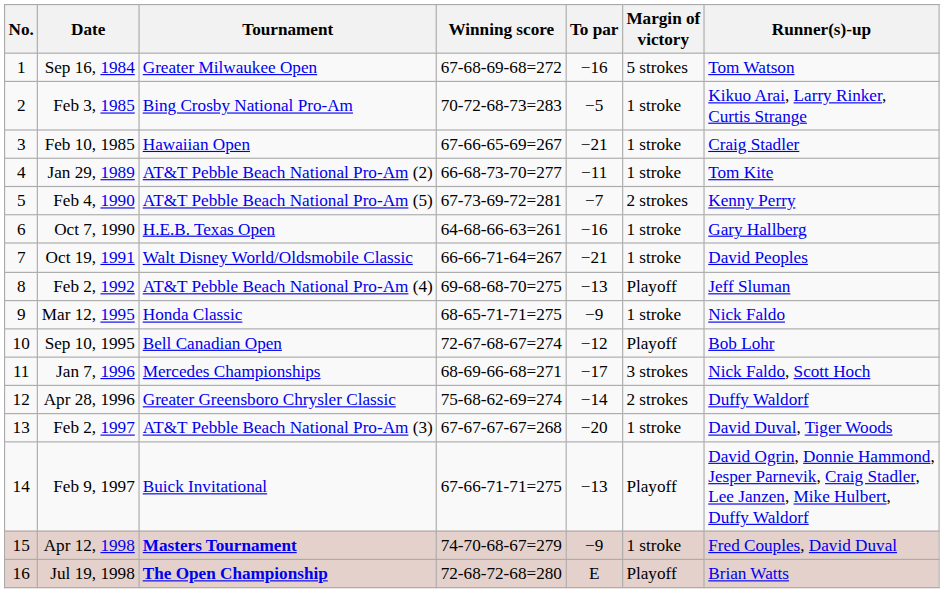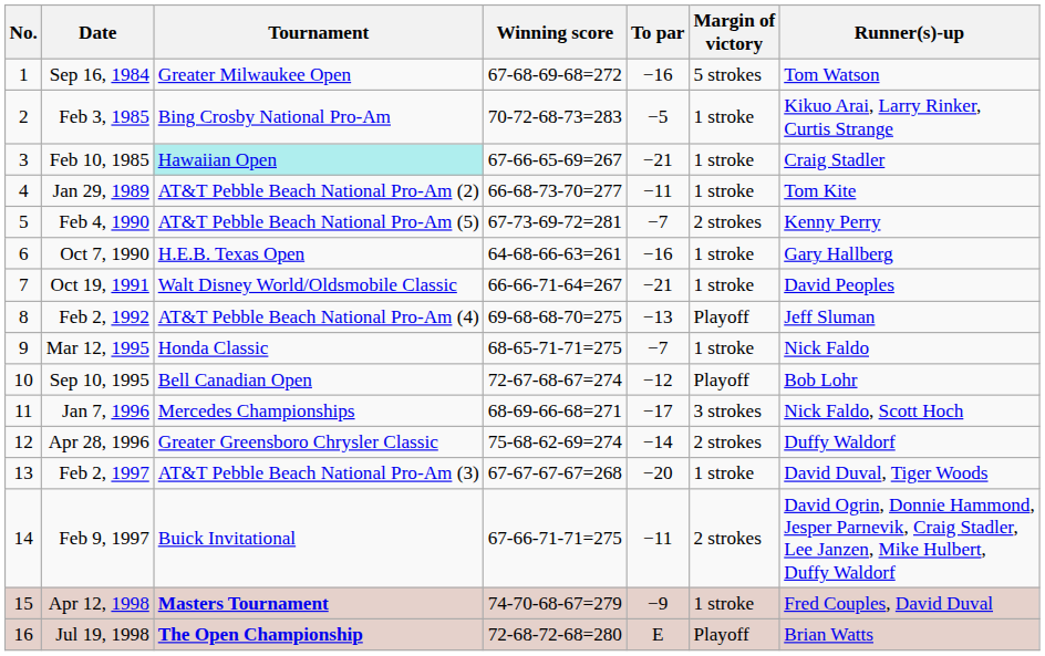 <table class="wikitable" style="font-size:95%;">
 <tr>
 <th>No.</th>
 <th>Date</th>
 <th>Tournament</th>
 <th>Winning score</th>
 <th>To par</th>
 <th>Margin of<br>victory</th>
 <th>Runner(s)-up</th>
 </tr>
 <tr>
 <td align=center>1</td>
 <td align=right>Sep 16, <a href='#'>1984</a></td>
 <td><a href='#'>Greater Milwaukee Open</a></td>
 <td align=right>67-68-69-68=272</td>
 <td align=center>−16</td>
 <td>5 strokes</td>
 <td> <a href='#'>Tom Watson</a></td>
 </tr>
 <tr>
 <td align=center>2</td>
 <td align=right>Feb 3, <a href='#'>1985</a></td>
 <td><a href='#'>Bing Crosby National Pro-Am</a></td>
 <td align=right>70-72-68-73=283</td>
 <td align=center>−5</td>
 <td>1 stroke</td>
 <td> <a href='#'>Kikuo Arai</a>,  <a href='#'>Larry Rinker</a>,<br> <a href='#'>Curtis Strange</a></td>
 </tr>
 <tr>
 <td align=center>3</td>
 <td align=right>Feb 10, 1985</td>
-<td><a href='#'>Hawaiian Open</a></td>
+<td style="background: paleturquoise;"><a href='#'>Hawaiian Open</a></td>
 <td align=right>67-66-65-69=267</td>
 <td align=center>−21</td>
 <td>1 stroke</td>
 <td> <a href='#'>Craig Stadler</a></td>
 </tr>
 <tr>
 <td align=center>4</td>
 <td align=right>Jan 29, <a href='#'>1989</a></td>
 <td><a href='#'>AT&T Pebble Beach National Pro-Am</a> (2)</td>
 <td align=right>66-68-73-70=277</td>
 <td align=center>−11</td>
 <td>1 stroke</td>
 <td> <a href='#'>Tom Kite</a></td>
 </tr>
 <tr>
 <td align=center>5</td>
 <td align=right>Feb 4, <a href='#'>1990</a></td>
 <td><a href='#'>AT&T Pebble Beach National Pro-Am</a> (5)</td>
 <td align=right>67-73-69-72=281</td>
 <td align=center>−7</td>
 <td>2 strokes</td>
 <td> <a href='#'>Kenny Perry</a></td>
 </tr>
 <tr>
 <td align=center>6</td>
 <td align=right>Oct 7, 1990</td>
 <td><a href='#'>H.E.B. Texas Open</a></td>
 <td align=right>64-68-66-63=261</td>
 <td align=center>−16</td>
 <td>1 stroke</td>
 <td> <a href='#'>Gary Hallberg</a></td>
 </tr>
 <tr>
 <td align=center>7</td>
 <td align=right>Oct 19, <a href='#'>1991</a></td>
 <td><a href='#'>Walt Disney World/Oldsmobile Classic</a></td>
 <td align=right>66-66-71-64=267</td>
 <td align=center>−21</td>
 <td>1 stroke</td>
 <td> <a href='#'>David Peoples</a></td>
 </tr>
 <tr>
 <td align=center>8</td>
 <td align=right>Feb 2, <a href='#'>1992</a></td>
 <td><a href='#'>AT&T Pebble Beach National Pro-Am</a> (4)</td>
 <td align=right>69-68-68-70=275</td>
 <td align=center>−13</td>
 <td>Playoff</td>
 <td> <a href='#'>Jeff Sluman</a></td>
 </tr>
 <tr>
 <td align=center>9</td>
 <td align=right>Mar 12, <a href='#'>1995</a></td>
 <td><a href='#'>Honda Classic</a></td>
 <td align=right>68-65-71-71=275</td>
-<td align=center>−9</td>
+<td align=center>−7</td>
 <td>1 stroke</td>
 <td> <a href='#'>Nick Faldo</a></td>
 </tr>
 <tr>
 <td align=center>10</td>
 <td align=right>Sep 10, 1995</td>
 <td><a href='#'>Bell Canadian Open</a></td>
 <td align=right>72-67-68-67=274</td>
 <td align=center>−12</td>
 <td>Playoff</td>
 <td> <a href='#'>Bob Lohr</a></td>
 </tr>
 <tr>
 <td align=center>11</td>
 <td align=right>Jan 7, <a href='#'>1996</a></td>
 <td><a href='#'>Mercedes Championships</a></td>
 <td align=right>68-69-66-68=271</td>
 <td align=center>−17</td>
 <td>3 strokes</td>
 <td> <a href='#'>Nick Faldo</a>,  <a href='#'>Scott Hoch</a></td>
 </tr>
 <tr>
 <td align=center>12</td>
 <td align=right>Apr 28, 1996</td>
 <td><a href='#'>Greater Greensboro Chrysler Classic</a></td>
 <td align=right>75-68-62-69=274</td>
 <td align=center>−14</td>
 <td>2 strokes</td>
 <td> <a href='#'>Duffy Waldorf</a></td>
 </tr>
 <tr>
 <td align=center>13</td>
 <td align=right>Feb 2, <a href='#'>1997</a></td>
 <td><a href='#'>AT&T Pebble Beach National Pro-Am</a> (3)</td>
 <td align=right>67-67-67-67=268</td>
 <td align=center>−20</td>
 <td>1 stroke</td>
 <td> <a href='#'>David Duval</a>,  <a href='#'>Tiger Woods</a></td>
 </tr>
 <tr>
 <td align=center>14</td>
 <td align=right>Feb 9, 1997</td>
 <td><a href='#'>Buick Invitational</a></td>
 <td align=right>67-66-71-71=275</td>
-<td align=center>−13</td>
-<td>Playoff</td>
+<td align=center>−11</td>
+<td>2 strokes</td>
 <td> <a href='#'>David Ogrin</a>,  <a href='#'>Donnie Hammond</a>,<br> <a href='#'>Jesper Parnevik</a>,  <a href='#'>Craig Stadler</a>,<br> <a href='#'>Lee Janzen</a>,  <a href='#'>Mike Hulbert</a>,<br> <a href='#'>Duffy Waldorf</a></td>
 </tr>
 <tr style="background:#e5d1cb;">
 <td align=center>15</td>
 <td align=right>Apr 12, <a href='#'>1998</a></td>
 <td><strong><a href='#'>Masters Tournament</a></strong></td>
 <td align=right>74-70-68-67=279</td>
 <td align=center>−9</td>
 <td>1 stroke</td>
 <td> <a href='#'>Fred Couples</a>,  <a href='#'>David Duval</a></td>
 </tr>
 <tr style="background:#e5d1cb;">
 <td align=center>16</td>
 <td align=right>Jul 19, 1998</td>
 <td><strong><a href='#'>The Open Championship</a></strong></td>
 <td align=right>72-68-72-68=280</td>
 <td align=center>E</td>
 <td>Playoff</td>
 <td> <a href='#'>Brian Watts</a></td>
 </tr>
 </table>
